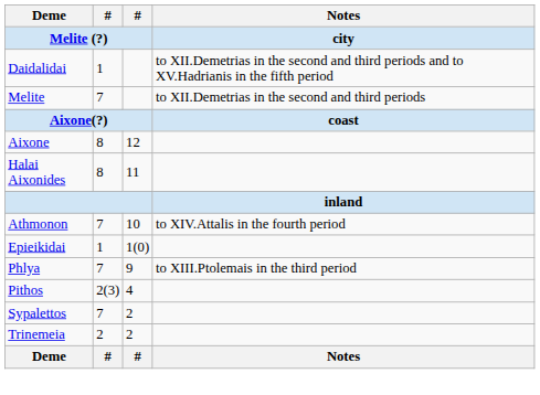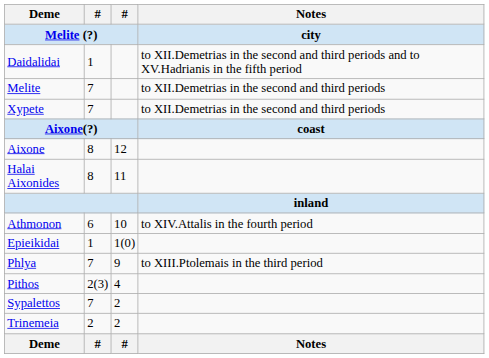 <table class="wikitable">
 <tr ---->
 <th>Deme</th>
 <th>#</th>
 <th>#</th>
 <th>Notes</th>
 </tr>
 <tr ---->
 <th colspan="3" style="background: #d0e5f5"><a href='#'>Melite</a> (?)</th>
 <th style="background: #d0e5f5">city</th>
 </tr>
 <tr ----style="background: #f1f5fc">
 <td><a href='#'>Daidalidai</a></td>
 <td>1</td>
 <td></td>
 <td>to  XII.Demetrias in the second and third periods and to XV.Hadrianis in the fifth period</td>
 </tr>
 <tr ----style="background: #f1f5fc">
 <td><a href='#'>Melite</a></td>
+<td>7</td>
+<td></td>
+<td>to  XII.Demetrias in the second and third periods</td>
+</tr>
+<tr ----style="background: #f1f5fc">
+<td><a href='#'>Xypete</a></td>
 <td>7</td>
 <td></td>
 <td>to  XII.Demetrias in the second and third periods</td>
 </tr>
 <tr ---->
 <th colspan="3" style="background: #d0e5f5"><a href='#'>Aixone</a>(?)</th>
 <th style="background: #d0e5f5">coast</th>
 </tr>
 <tr ----style="background: #f1f5fc">
 <td><a href='#'>Aixone</a></td>
 <td>8</td>
 <td>12</td>
 <td></td>
 </tr>
 <tr ----style="background: #f1f5fc">
 <td><a href='#'>Halai Aixonides</a></td>
 <td>8</td>
 <td>11</td>
 <td></td>
 </tr>
 <tr ---->
 <th colspan="3" style="background: #d0e5f5"></th>
 <th style="background: #d0e5f5">inland</th>
 </tr>
 <tr ----style="background: #f1f5fc">
 <td><a href='#'>Athmonon</a></td>
-<td>7</td>
+<td>6</td>
 <td>10</td>
 <td>to XIV.Attalis in the fourth period</td>
 </tr>
 <tr ----style="background: #f1f5fc">
 <td><a href='#'>Epieikidai</a></td>
 <td>1</td>
 <td>1(0)</td>
 <td></td>
 </tr>
 <tr ----style="background: #f1f5fc">
 <td><a href='#'>Phlya</a></td>
 <td>7</td>
 <td>9</td>
 <td>to  XIII.Ptolemais in the third period</td>
 </tr>
 <tr ----style="background: #f1f5fc">
 <td><a href='#'>Pithos</a></td>
 <td>2(3)</td>
 <td>4</td>
 <td></td>
 </tr>
 <tr ----style="background: #f1f5fc">
 <td><a href='#'>Sypalettos</a></td>
 <td>7</td>
 <td>2</td>
 <td></td>
 </tr>
 <tr ----style="background: #f1f5fc">
 <td><a href='#'>Trinemeia</a></td>
 <td>2</td>
 <td>2</td>
 <td></td>
 </tr>
 <tr ---->
 <th>Deme</th>
 <th>#</th>
 <th>#</th>
 <th>Notes</th>
 </tr>
 </table>
